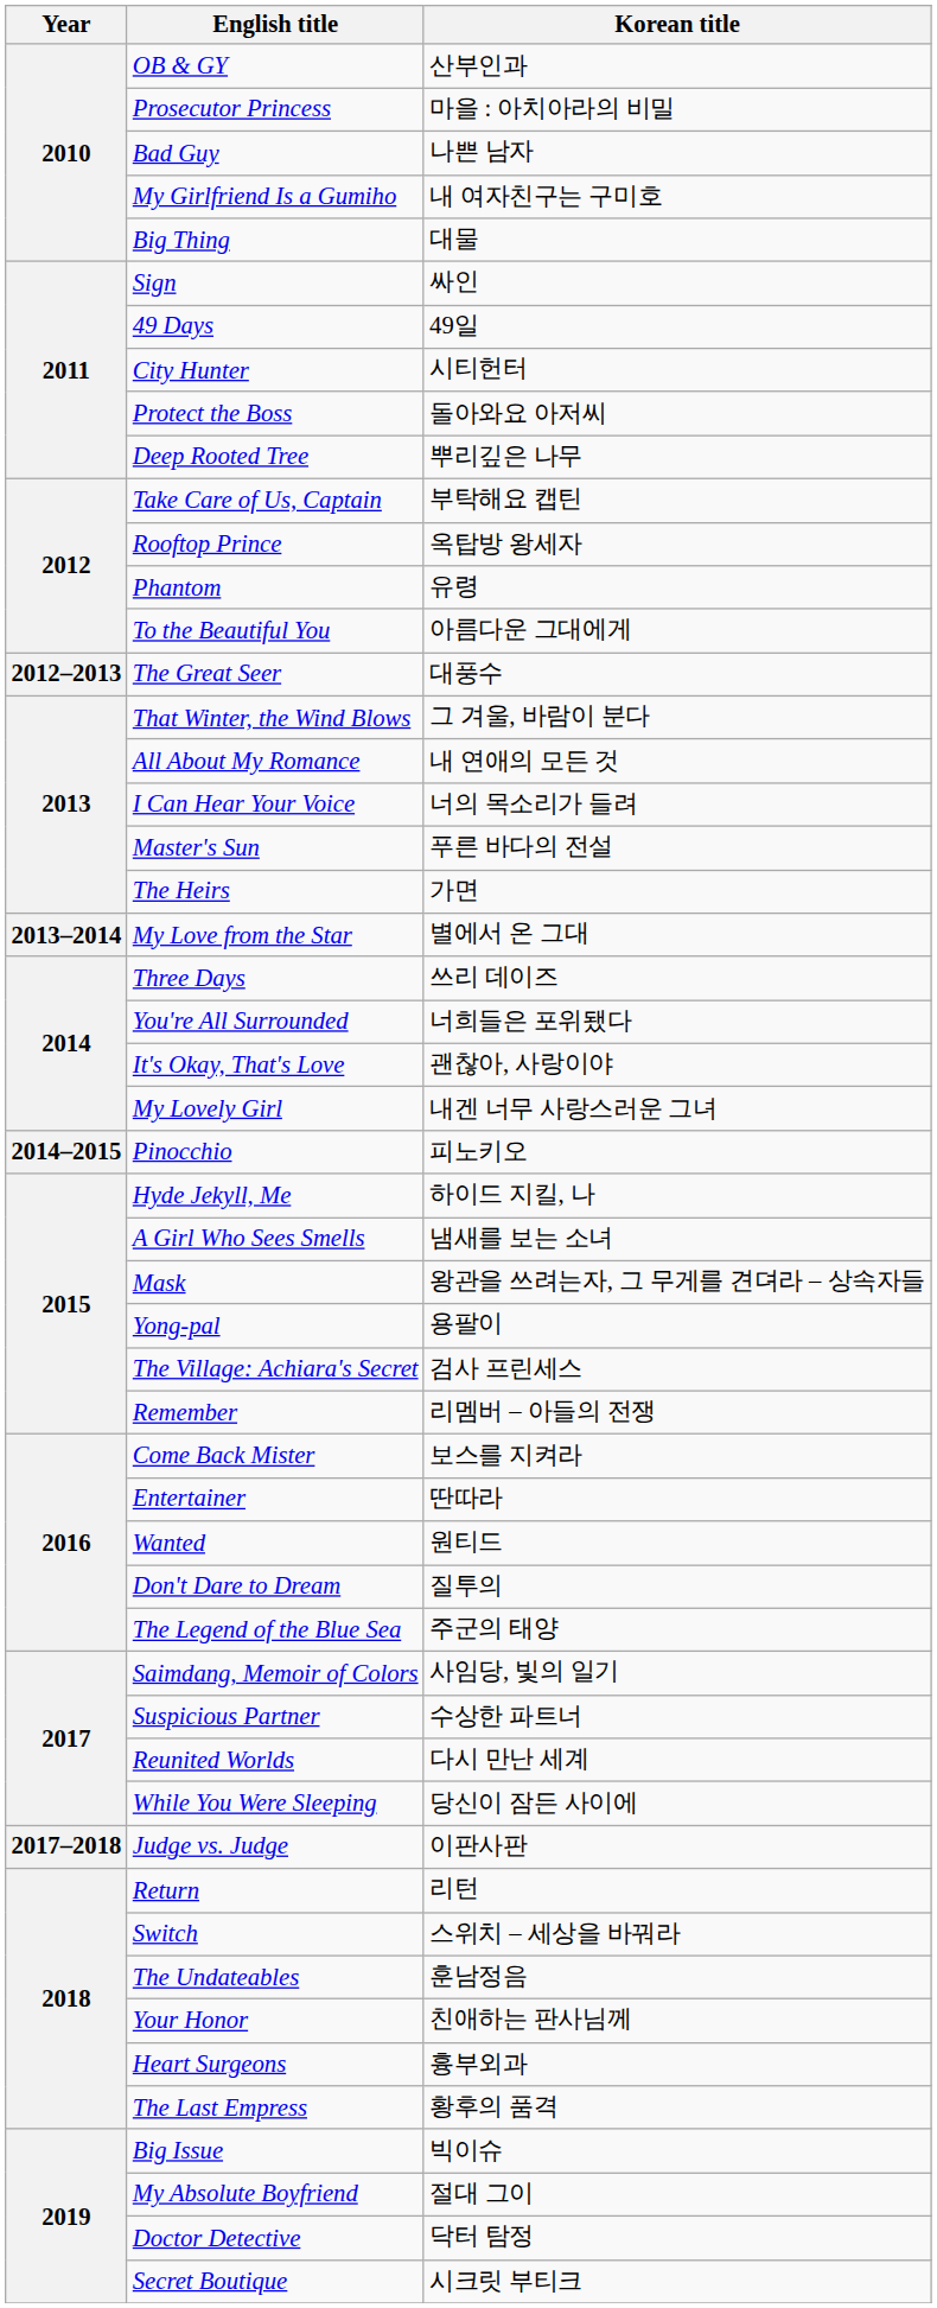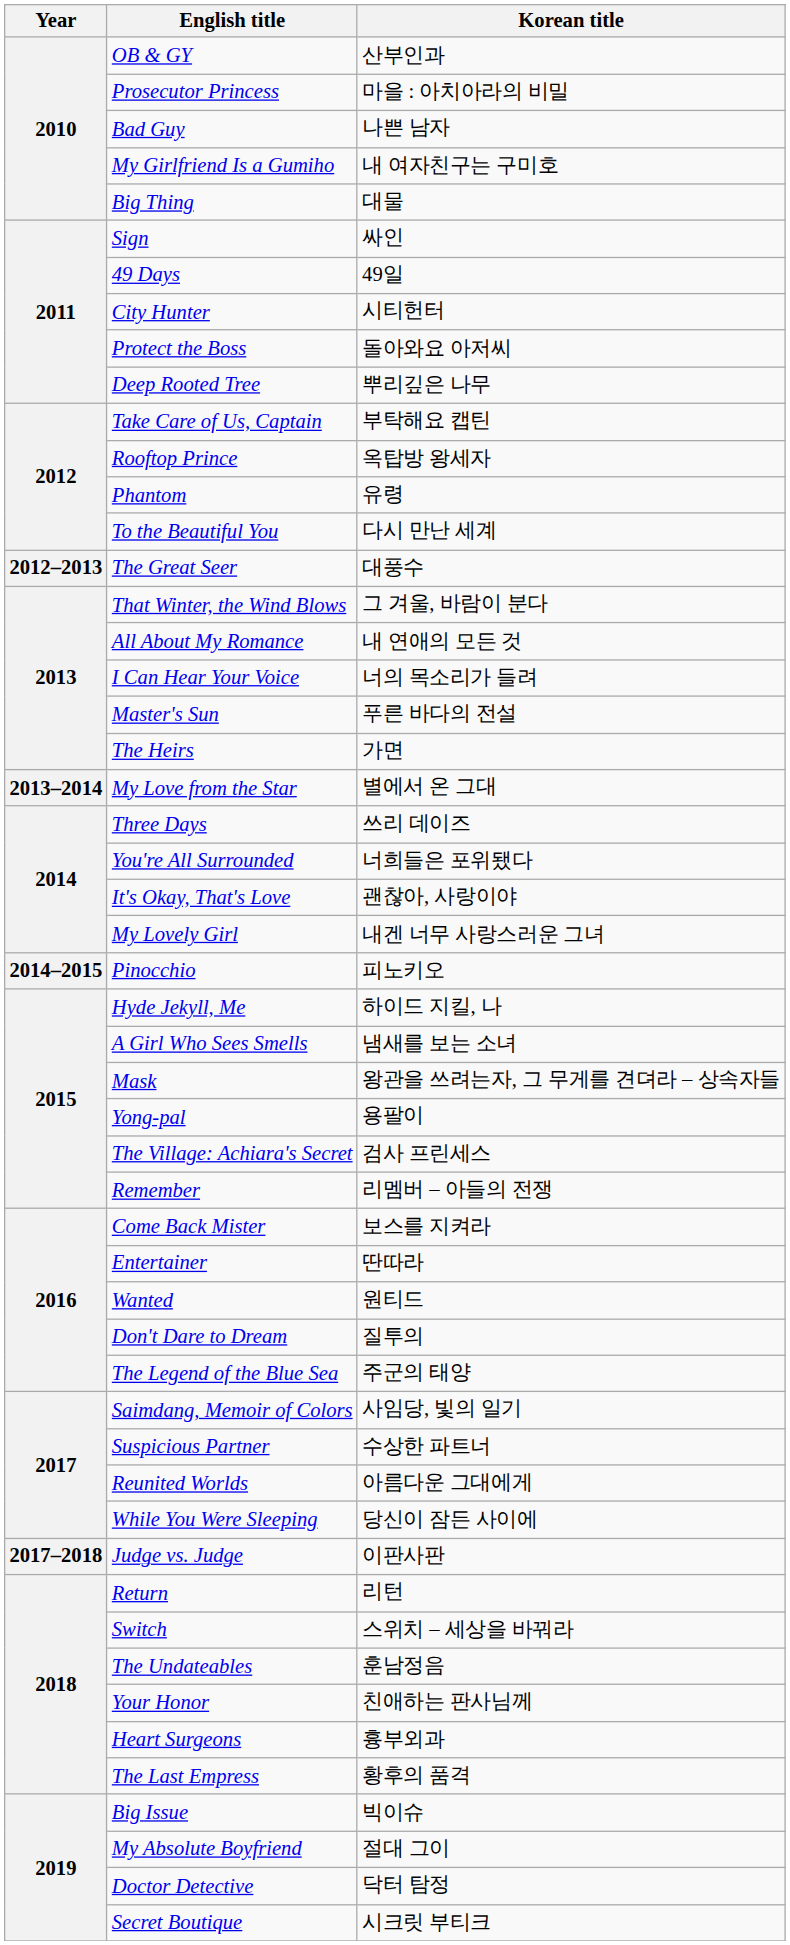 <table class="wikitable sortable plainrowheaders">
 <tr>
 <th scope="col">Year</th>
 <th scope="col">English title</th>
 <th scope="col">Korean title</th>
 </tr>
 <tr>
 <th scope="row" rowspan="5">2010</th>
 <td><em><a href='#'>OB & GY</a></em></td>
 <td>산부인과</td>
 </tr>
 <tr>
 <td><em><a href='#'>Prosecutor Princess</a></em></td>
 <td>마을 : 아치아라의 비밀</td>
 </tr>
 <tr>
 <td><em><a href='#'>Bad Guy</a></em></td>
 <td>나쁜 남자</td>
 </tr>
 <tr>
 <td><em><a href='#'>My Girlfriend Is a Gumiho</a></em></td>
 <td>내 여자친구는 구미호</td>
 </tr>
 <tr>
 <td><em><a href='#'>Big Thing</a></em></td>
 <td>대물</td>
 </tr>
 <tr>
 <th scope="row" rowspan="5">2011</th>
 <td><em><a href='#'>Sign</a></em></td>
 <td>싸인</td>
 </tr>
 <tr>
 <td><em><a href='#'>49 Days</a></em></td>
 <td>49일</td>
 </tr>
 <tr>
 <td><em><a href='#'>City Hunter</a></em></td>
 <td>시티헌터</td>
 </tr>
 <tr>
 <td><em><a href='#'>Protect the Boss</a></em></td>
 <td>돌아와요 아저씨</td>
 </tr>
 <tr>
 <td><em><a href='#'>Deep Rooted Tree</a></em></td>
 <td>뿌리깊은 나무</td>
 </tr>
 <tr>
 <th scope="row" rowspan="4">2012</th>
 <td><em><a href='#'>Take Care of Us, Captain</a></em></td>
 <td>부탁해요 캡틴</td>
 </tr>
 <tr>
 <td><em><a href='#'>Rooftop Prince</a></em></td>
 <td>옥탑방 왕세자</td>
 </tr>
 <tr>
 <td><em><a href='#'>Phantom</a></em></td>
 <td>유령</td>
 </tr>
 <tr>
 <td><em><a href='#'>To the Beautiful You</a></em></td>
-<td>아름다운 그대에게</td>
+<td>다시 만난 세계</td>
 </tr>
 <tr>
 <th scope="row">2012–2013</th>
 <td><em><a href='#'>The Great Seer</a></em></td>
 <td>대풍수</td>
 </tr>
 <tr>
 <th scope="row" rowspan="5">2013</th>
 <td><em><a href='#'>That Winter, the Wind Blows</a></em></td>
 <td>그 겨울, 바람이 분다</td>
 </tr>
 <tr>
 <td><em><a href='#'>All About My Romance</a></em></td>
 <td>내 연애의 모든 것</td>
 </tr>
 <tr>
 <td><em><a href='#'>I Can Hear Your Voice</a></em></td>
 <td>너의 목소리가 들려</td>
 </tr>
 <tr>
 <td><em><a href='#'>Master's Sun</a></em></td>
 <td>푸른 바다의 전설</td>
 </tr>
 <tr>
 <td><em><a href='#'>The Heirs</a></em></td>
 <td>가면</td>
 </tr>
 <tr>
 <th scope="row">2013–2014</th>
 <td><em><a href='#'>My Love from the Star</a></em></td>
 <td>별에서 온 그대</td>
 </tr>
 <tr>
 <th scope="row" rowspan="4">2014</th>
 <td><em><a href='#'>Three Days</a></em></td>
 <td>쓰리 데이즈</td>
 </tr>
 <tr>
 <td><em><a href='#'>You're All Surrounded</a></em></td>
 <td>너희들은 포위됐다</td>
 </tr>
 <tr>
 <td><em><a href='#'>It's Okay, That's Love</a></em></td>
 <td>괜찮아, 사랑이야</td>
 </tr>
 <tr>
 <td><em><a href='#'>My Lovely Girl</a></em></td>
 <td>내겐 너무 사랑스러운 그녀</td>
 </tr>
 <tr>
 <th scope="row">2014–2015</th>
 <td><em><a href='#'>Pinocchio</a></em></td>
 <td>피노키오</td>
 </tr>
 <tr>
 <th scope="row" rowspan="6">2015</th>
 <td><em><a href='#'>Hyde Jekyll, Me</a></em></td>
 <td>하이드 지킬, 나</td>
 </tr>
 <tr>
 <td><em><a href='#'>A Girl Who Sees Smells</a></em></td>
 <td>냄새를 보는 소녀</td>
 </tr>
 <tr>
 <td><em><a href='#'>Mask</a></em></td>
 <td>왕관을 쓰려는자, 그 무게를 견뎌라 – 상속자들</td>
 </tr>
 <tr>
 <td><em><a href='#'>Yong-pal</a></em></td>
 <td>용팔이</td>
 </tr>
 <tr>
 <td><em><a href='#'>The Village: Achiara's Secret</a></em></td>
 <td>검사 프린세스</td>
 </tr>
 <tr>
 <td><em><a href='#'>Remember</a></em></td>
 <td>리멤버 – 아들의 전쟁</td>
 </tr>
 <tr>
 <th scope="row" rowspan="5">2016</th>
 <td><em><a href='#'>Come Back Mister</a></em></td>
 <td>보스를 지켜라</td>
 </tr>
 <tr>
 <td><em><a href='#'>Entertainer</a></em></td>
 <td>딴따라</td>
 </tr>
 <tr>
 <td><em><a href='#'>Wanted</a></em></td>
 <td>원티드</td>
 </tr>
 <tr>
 <td><em><a href='#'>Don't Dare to Dream</a></em></td>
 <td>질투의</td>
 </tr>
 <tr>
 <td><em><a href='#'>The Legend of the Blue Sea</a></em></td>
 <td>주군의 태양</td>
 </tr>
 <tr>
 <th scope="row" rowspan="4">2017</th>
 <td><em><a href='#'>Saimdang, Memoir of Colors</a></em></td>
 <td>사임당, 빛의 일기</td>
 </tr>
 <tr>
 <td><em><a href='#'>Suspicious Partner</a></em></td>
 <td>수상한 파트너</td>
 </tr>
 <tr>
 <td><em><a href='#'>Reunited Worlds</a></em></td>
-<td>다시 만난 세계</td>
+<td>아름다운 그대에게</td>
 </tr>
 <tr>
 <td><em><a href='#'>While You Were Sleeping</a></em></td>
 <td>당신이 잠든 사이에</td>
 </tr>
 <tr>
 <th scope="row">2017–2018</th>
 <td><em><a href='#'>Judge vs. Judge</a></em></td>
 <td>이판사판</td>
 </tr>
 <tr>
 <th scope="row" rowspan="6">2018</th>
 <td><em><a href='#'>Return</a></em></td>
 <td>리턴</td>
 </tr>
 <tr>
 <td><em><a href='#'>Switch</a></em></td>
 <td>스위치 – 세상을 바꿔라</td>
 </tr>
 <tr>
 <td><em><a href='#'>The Undateables</a></em></td>
 <td>훈남정음</td>
 </tr>
 <tr>
 <td><em><a href='#'>Your Honor</a></em></td>
 <td>친애하는 판사님께</td>
 </tr>
 <tr>
 <td><em><a href='#'>Heart Surgeons</a></em></td>
 <td>흉부외과</td>
 </tr>
 <tr>
 <td><em><a href='#'>The Last Empress</a></em></td>
 <td>황후의 품격</td>
 </tr>
 <tr>
 <th scope="row" rowspan="4">2019</th>
 <td><em><a href='#'>Big Issue</a></em></td>
 <td>빅이슈</td>
 </tr>
 <tr>
 <td><em><a href='#'>My Absolute Boyfriend</a></em></td>
 <td>절대 그이</td>
 </tr>
 <tr>
 <td><em><a href='#'>Doctor Detective</a></em></td>
 <td>닥터 탐정</td>
 </tr>
 <tr>
 <td><em><a href='#'>Secret Boutique</a></em></td>
 <td>시크릿 부티크</td>
 </tr>
 </table>
